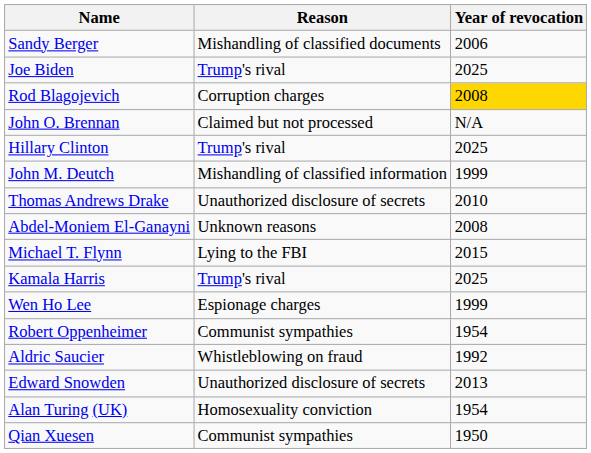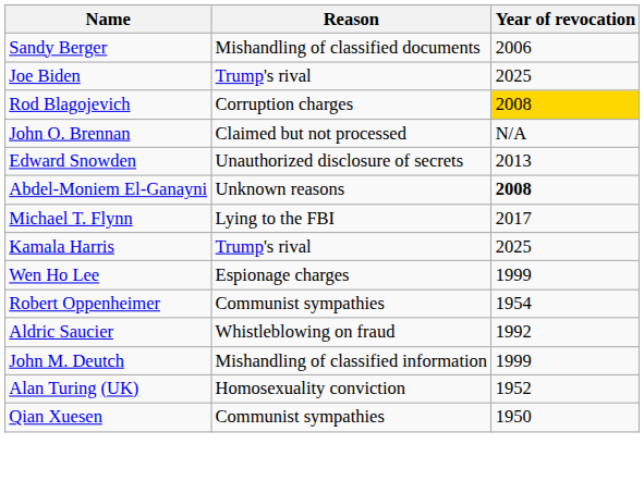 <table class="wikitable sortable">
 <tr>
 <th>Name</th>
 <th>Reason</th>
 <th>Year of revocation</th>
 </tr>
 <tr>
 <td data-sort-value="Berger, Sandy"><a href='#'>Sandy Berger</a></td>
 <td>Mishandling of classified documents</td>
 <td>2006</td>
 </tr>
 <tr>
 <td data-sort-value="Biden, Joe"><a href='#'>Joe Biden</a></td>
 <td><a href='#'>Trump</a>'s rival</td>
 <td>2025</td>
 </tr>
 <tr>
 <td data-sort-value="Blagojevich, Rod"><a href='#'>Rod Blagojevich</a></td>
 <td>Corruption charges</td>
 <td style="background: gold;">2008</td>
 </tr>
 <tr>
 <td data-sort-value="Brennan, John O."><a href='#'>John O. Brennan</a></td>
 <td>Claimed but not processed</td>
 <td>N/A</td>
 </tr>
 <tr>
-<td data-sort-value="Clinton, Hillary"><a href='#'>Hillary Clinton</a></td>
-<td><a href='#'>Trump</a>'s rival</td>
-<td>2025</td>
-</tr>
-<tr>
-<td data-sort-value="Deutch, John M."><a href='#'>John M. Deutch</a></td>
-<td>Mishandling of classified information</td>
-<td>1999</td>
-</tr>
-<tr>
-<td data-sort-value="Drake, Thomas Andrews"><a href='#'>Thomas Andrews Drake</a></td>
+<td data-sort-value="Snowden, Edward"><a href='#'>Edward Snowden</a></td>
 <td>Unauthorized disclosure of secrets</td>
-<td>2010</td>
+<td>2013</td>
 </tr>
 <tr>
 <td data-sort-value="El-Ganayni, Abdel-Moniem"><a href='#'>Abdel-Moniem El-Ganayni</a></td>
 <td>Unknown reasons</td>
-<td>2008</td>
+<td><strong>2008</strong></td>
 </tr>
 <tr>
 <td data-sort-value="Flynn, Michael T."><a href='#'>Michael T. Flynn</a></td>
 <td>Lying to the FBI</td>
-<td>2015</td>
+<td>2017</td>
 </tr>
 <tr>
 <td data-sort-value="Harris, Kamala"><a href='#'>Kamala Harris</a></td>
 <td><a href='#'>Trump</a>'s rival</td>
 <td>2025</td>
 </tr>
 <tr>
 <td data-sort-value="Lee, Wen Ho"><a href='#'>Wen Ho Lee</a></td>
 <td>Espionage charges</td>
 <td>1999</td>
 </tr>
 <tr>
 <td data-sort-value="Oppenheimer, Robert"><a href='#'>Robert Oppenheimer</a></td>
 <td>Communist sympathies</td>
 <td>1954</td>
 </tr>
 <tr>
 <td data-sort-value="Saucier, Aldric"><a href='#'>Aldric Saucier</a></td>
 <td>Whistleblowing on fraud</td>
 <td>1992</td>
 </tr>
 <tr>
-<td data-sort-value="Snowden, Edward"><a href='#'>Edward Snowden</a></td>
-<td>Unauthorized disclosure of secrets</td>
-<td>2013</td>
+<td data-sort-value="Deutch, John M."><a href='#'>John M. Deutch</a></td>
+<td>Mishandling of classified information</td>
+<td>1999</td>
 </tr>
 <tr>
 <td data-sort-value="Turing, Alan"><a href='#'>Alan Turing</a> <a href='#'>(UK)</a></td>
 <td>Homosexuality conviction</td>
-<td>1954</td>
+<td>1952</td>
 </tr>
 <tr>
 <td data-sort-value="Xuesen, Qian"><a href='#'>Qian Xuesen</a></td>
 <td>Communist sympathies</td>
 <td>1950</td>
 </tr>
 </table>
